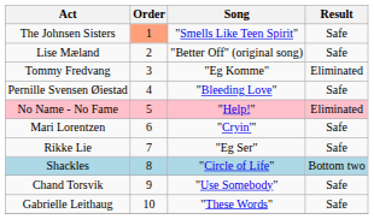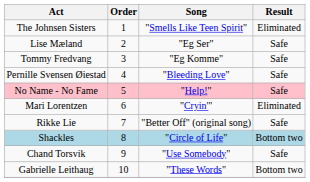 <table class="wikitable plainrowheaders" style="text-align:center;">
 <tr>
 <th scope="col">Act</th>
 <th scope="col">Order</th>
 <th scope="col">Song</th>
 <th scope="col">Result</th>
 </tr>
 <tr>
 <td>The Johnsen Sisters</td>
-<td style="background: lightsalmon;">1</td>
+<td>1</td>
 <td>"<a href='#'>Smells Like Teen Spirit</a>"</td>
-<td>Safe</td>
+<td>Eliminated</td>
 </tr>
 <tr>
 <td>Lise Mæland</td>
 <td>2</td>
-<td>"Better Off" (original song)</td>
+<td>"Eg Ser"</td>
 <td>Safe</td>
 </tr>
 <tr>
 <td>Tommy Fredvang</td>
 <td>3</td>
 <td>"Eg Komme"</td>
-<td>Eliminated</td>
+<td>Safe</td>
 </tr>
 <tr>
 <td>Pernille Svensen Øiestad</td>
 <td>4</td>
 <td>"<a href='#'>Bleeding Love</a>"</td>
 <td>Safe</td>
 </tr>
 <tr style="background:pink;">
 <td>No Name - No Fame</td>
 <td>5</td>
 <td>"<a href='#'>Help!</a>"</td>
-<td>Eliminated</td>
+<td>Safe</td>
 </tr>
 <tr>
 <td>Mari Lorentzen</td>
 <td>6</td>
 <td>"<a href='#'>Cryin'</a>"</td>
-<td>Safe</td>
+<td>Eliminated</td>
 </tr>
 <tr>
 <td>Rikke Lie</td>
 <td>7</td>
-<td>"Eg Ser"</td>
+<td>"Better Off" (original song)</td>
 <td>Safe</td>
 </tr>
 <tr style="background:lightblue;">
 <td>Shackles</td>
 <td>8</td>
 <td>"<a href='#'>Circle of Life</a>"</td>
 <td>Bottom two</td>
 </tr>
 <tr>
 <td>Chand Torsvik</td>
 <td>9</td>
 <td>"<a href='#'>Use Somebody</a>"</td>
 <td>Safe</td>
 </tr>
 <tr>
 <td>Gabrielle Leithaug</td>
 <td>10</td>
 <td>"<a href='#'>These Words</a>"</td>
-<td>Safe</td>
+<td>Bottom two</td>
 </tr>
 <tr>
 </tr>
 </table>
